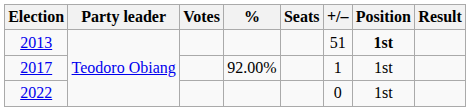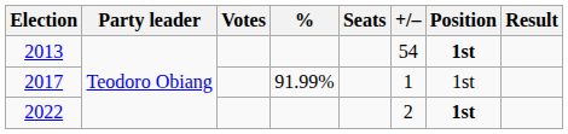 <table class=wikitable style=text-align:center>
 <tr>
 <th>Election</th>
 <th>Party leader</th>
 <th>Votes</th>
 <th>%</th>
 <th>Seats</th>
 <th>+/–</th>
 <th>Position</th>
 <th>Result</th>
 </tr>
 <tr>
 <td><a href='#'>2013</a></td>
 <td rowspan=3><a href='#'>Teodoro Obiang</a></td>
 <td></td>
 <td></td>
 <td></td>
-<td> 51</td>
+<td> 54</td>
 <td><strong> 1st</strong></td>
 <td></td>
 </tr>
 <tr>
 <td><a href='#'>2017</a></td>
 <td></td>
-<td>92.00%</td>
+<td>91.99%</td>
 <td></td>
 <td> 1</td>
 <td> 1st</td>
 <td></td>
 </tr>
 <tr>
 <td><a href='#'>2022</a></td>
 <td></td>
 <td></td>
 <td></td>
-<td> 0</td>
-<td> 1st</td>
+<td> 2</td>
+<td><strong> 1st</strong></td>
 <td></td>
 </tr>
 </table>
